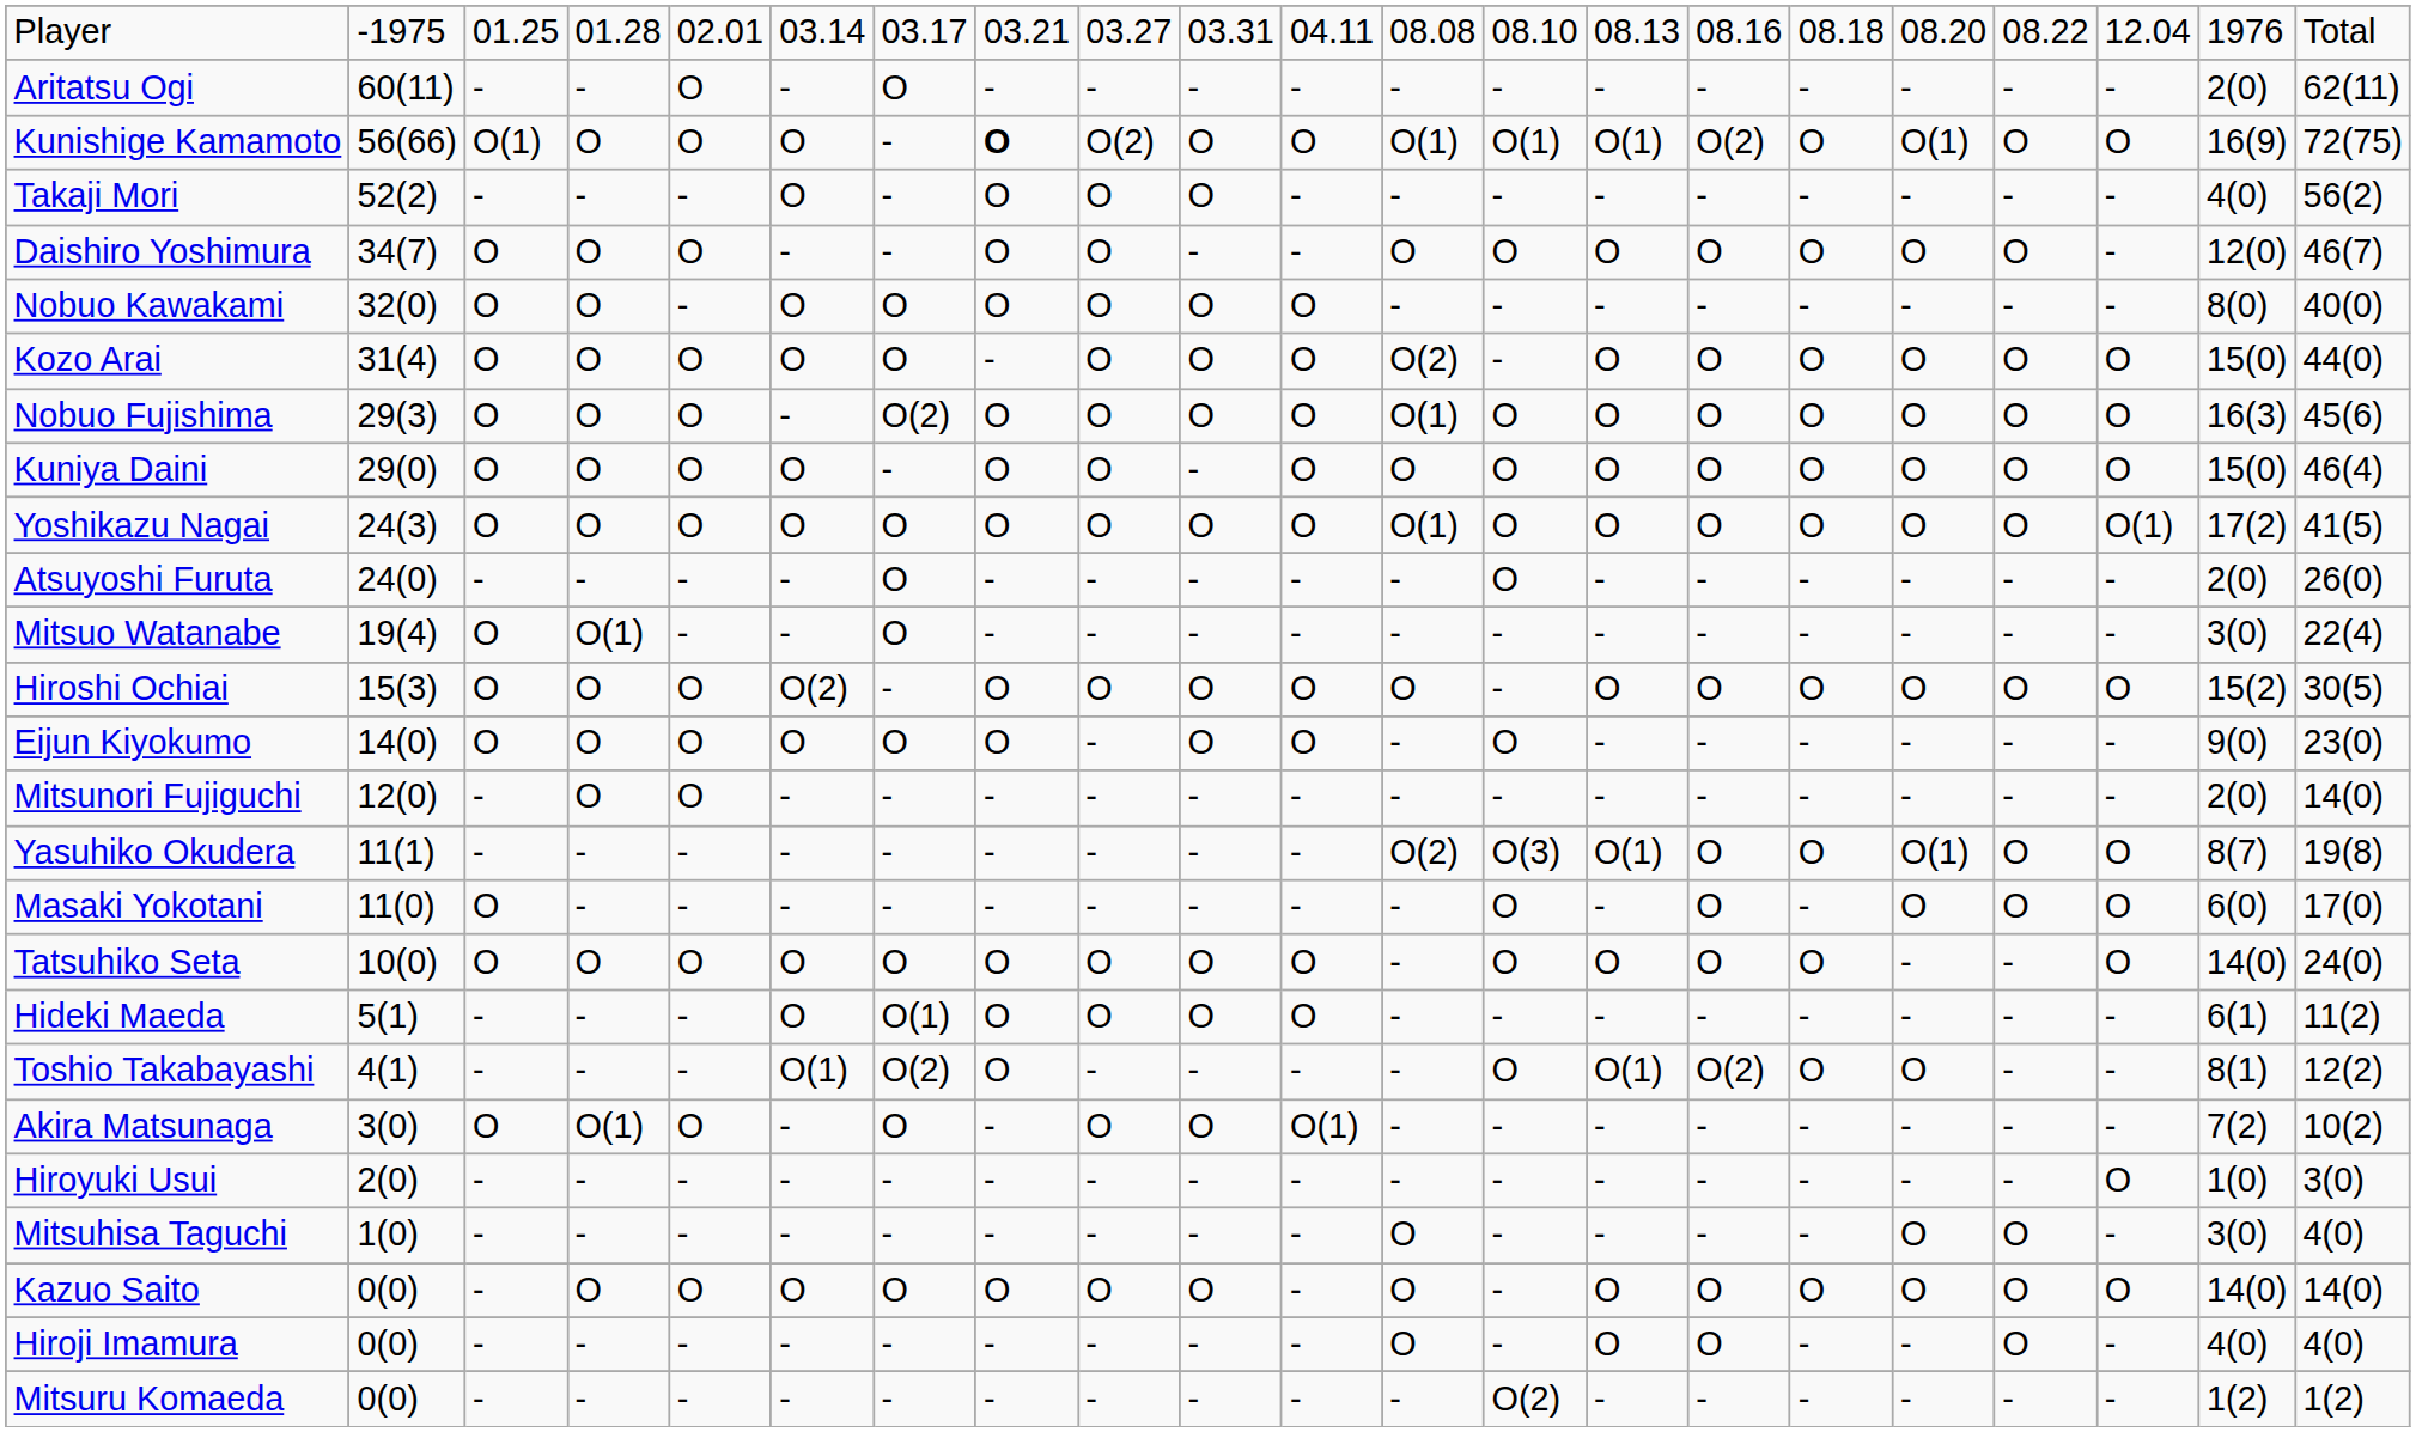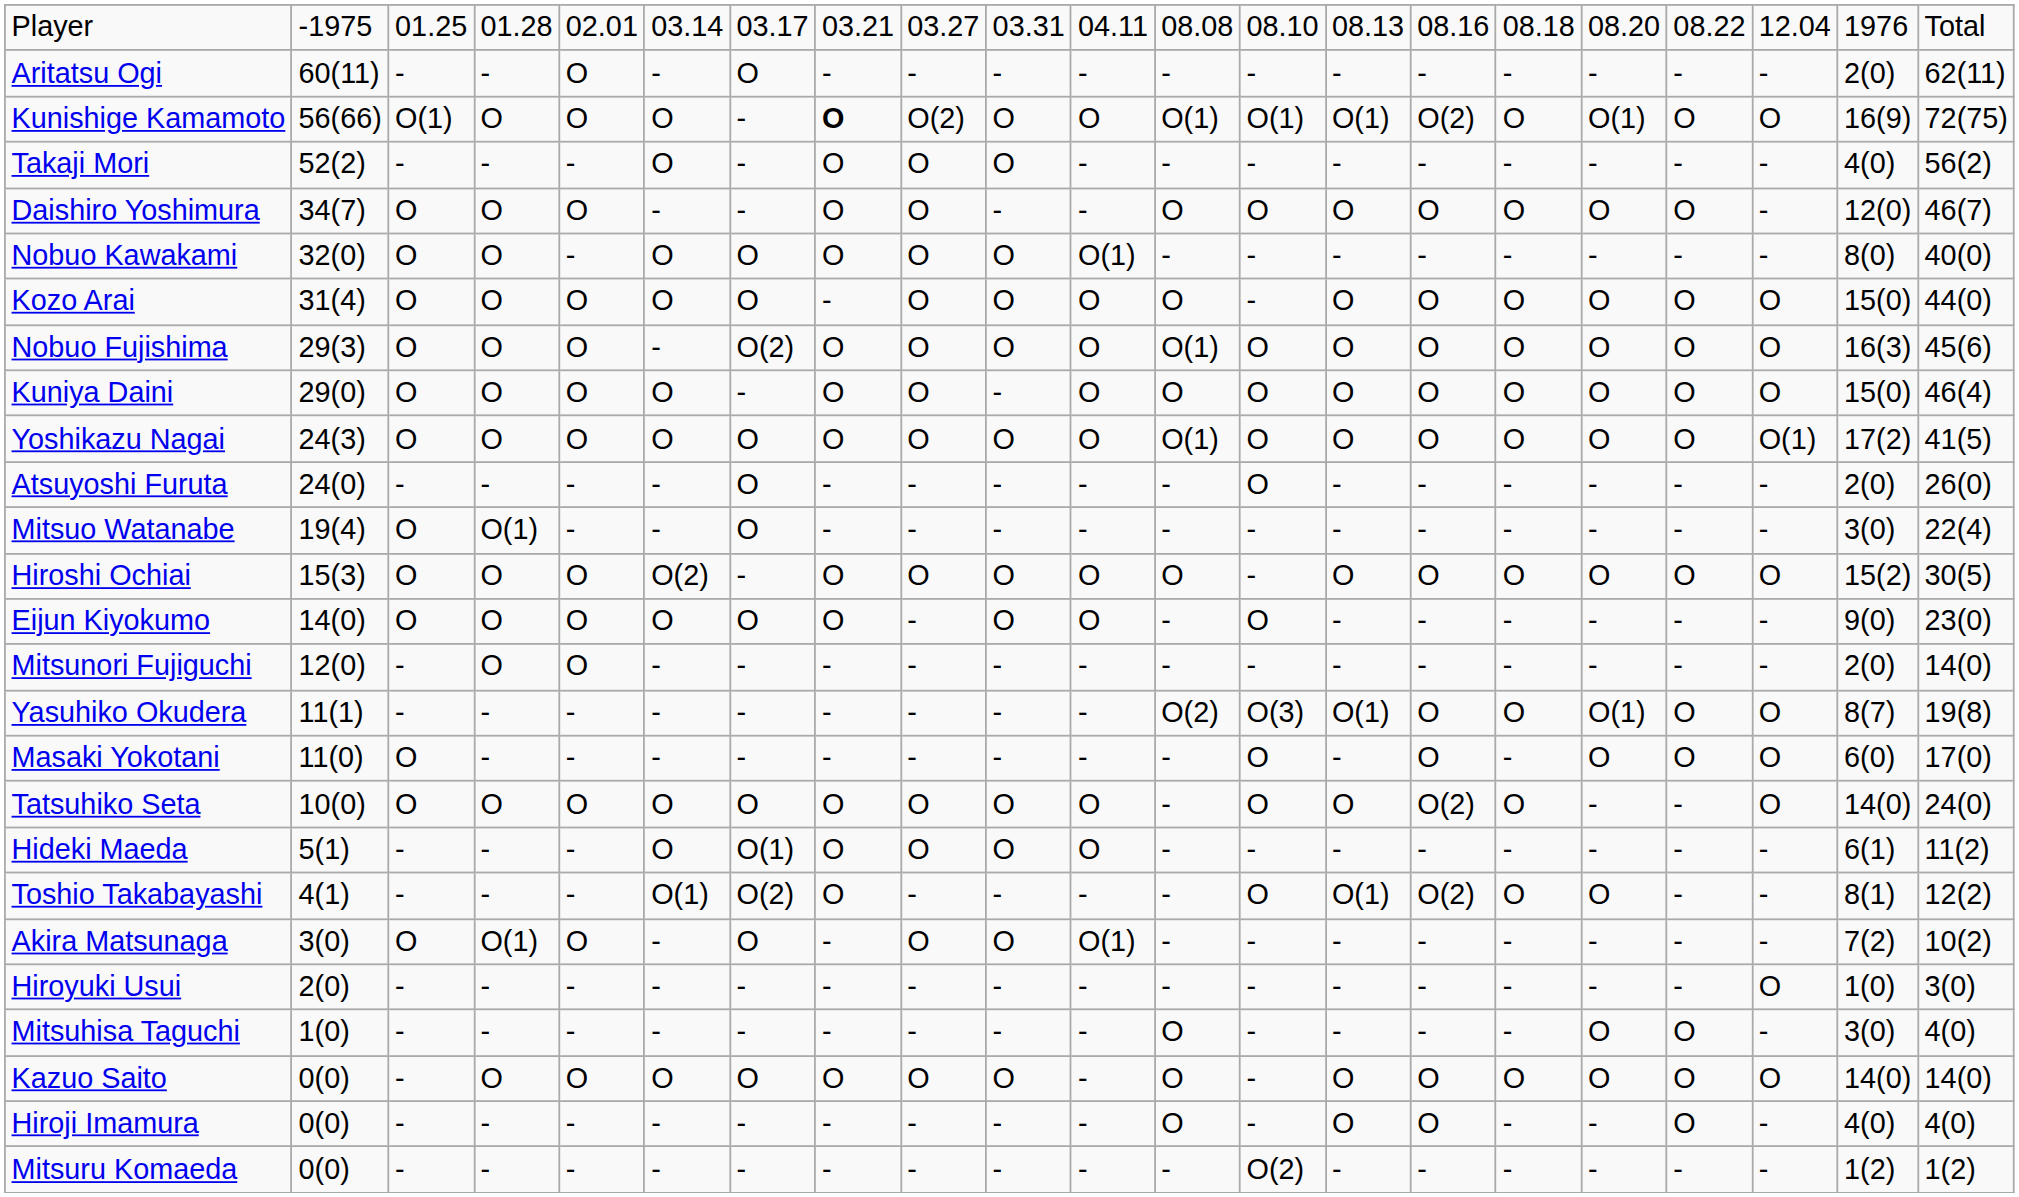 <table class="wikitable" style="text-align:left;">
 <tr>
 <td>Player</td>
 <td>-1975</td>
 <td>01.25</td>
 <td>01.28</td>
 <td>02.01</td>
 <td>03.14</td>
 <td>03.17</td>
 <td>03.21</td>
 <td>03.27</td>
 <td>03.31</td>
 <td>04.11</td>
 <td>08.08</td>
 <td>08.10</td>
 <td>08.13</td>
 <td>08.16</td>
 <td>08.18</td>
 <td>08.20</td>
 <td>08.22</td>
 <td>12.04</td>
 <td>1976</td>
 <td>Total</td>
 </tr>
 <tr>
 <td><a href='#'>Aritatsu Ogi</a></td>
 <td>60(11)</td>
 <td>-</td>
 <td>-</td>
 <td>O</td>
 <td>-</td>
 <td>O</td>
 <td>-</td>
 <td>-</td>
 <td>-</td>
 <td>-</td>
 <td>-</td>
 <td>-</td>
 <td>-</td>
 <td>-</td>
 <td>-</td>
 <td>-</td>
 <td>-</td>
 <td>-</td>
 <td>2(0)</td>
 <td>62(11)</td>
 </tr>
 <tr>
 <td><a href='#'>Kunishige Kamamoto</a></td>
 <td>56(66)</td>
 <td>O(1)</td>
 <td>O</td>
 <td>O</td>
 <td>O</td>
 <td>-</td>
 <td><strong>O</strong></td>
 <td>O(2)</td>
 <td>O</td>
 <td>O</td>
 <td>O(1)</td>
 <td>O(1)</td>
 <td>O(1)</td>
 <td>O(2)</td>
 <td>O</td>
 <td>O(1)</td>
 <td>O</td>
 <td>O</td>
 <td>16(9)</td>
 <td>72(75)</td>
 </tr>
 <tr>
 <td><a href='#'>Takaji Mori</a></td>
 <td>52(2)</td>
 <td>-</td>
 <td>-</td>
 <td>-</td>
 <td>O</td>
 <td>-</td>
 <td>O</td>
 <td>O</td>
 <td>O</td>
 <td>-</td>
 <td>-</td>
 <td>-</td>
 <td>-</td>
 <td>-</td>
 <td>-</td>
 <td>-</td>
 <td>-</td>
 <td>-</td>
 <td>4(0)</td>
 <td>56(2)</td>
 </tr>
 <tr>
 <td><a href='#'>Daishiro Yoshimura</a></td>
 <td>34(7)</td>
 <td>O</td>
 <td>O</td>
 <td>O</td>
 <td>-</td>
 <td>-</td>
 <td>O</td>
 <td>O</td>
 <td>-</td>
 <td>-</td>
 <td>O</td>
 <td>O</td>
 <td>O</td>
 <td>O</td>
 <td>O</td>
 <td>O</td>
 <td>O</td>
 <td>-</td>
 <td>12(0)</td>
 <td>46(7)</td>
 </tr>
 <tr>
 <td><a href='#'>Nobuo Kawakami</a></td>
 <td>32(0)</td>
 <td>O</td>
 <td>O</td>
 <td>-</td>
 <td>O</td>
 <td>O</td>
 <td>O</td>
 <td>O</td>
 <td>O</td>
-<td>O</td>
+<td>O(1)</td>
 <td>-</td>
 <td>-</td>
 <td>-</td>
 <td>-</td>
 <td>-</td>
 <td>-</td>
 <td>-</td>
 <td>-</td>
 <td>8(0)</td>
 <td>40(0)</td>
 </tr>
 <tr>
 <td><a href='#'>Kozo Arai</a></td>
 <td>31(4)</td>
 <td>O</td>
 <td>O</td>
 <td>O</td>
 <td>O</td>
 <td>O</td>
 <td>-</td>
 <td>O</td>
 <td>O</td>
 <td>O</td>
-<td>O(2)</td>
+<td>O</td>
 <td>-</td>
 <td>O</td>
 <td>O</td>
 <td>O</td>
 <td>O</td>
 <td>O</td>
 <td>O</td>
 <td>15(0)</td>
 <td>44(0)</td>
 </tr>
 <tr>
 <td><a href='#'>Nobuo Fujishima</a></td>
 <td>29(3)</td>
 <td>O</td>
 <td>O</td>
 <td>O</td>
 <td>-</td>
 <td>O(2)</td>
 <td>O</td>
 <td>O</td>
 <td>O</td>
 <td>O</td>
 <td>O(1)</td>
 <td>O</td>
 <td>O</td>
 <td>O</td>
 <td>O</td>
 <td>O</td>
 <td>O</td>
 <td>O</td>
 <td>16(3)</td>
 <td>45(6)</td>
 </tr>
 <tr>
 <td><a href='#'>Kuniya Daini</a></td>
 <td>29(0)</td>
 <td>O</td>
 <td>O</td>
 <td>O</td>
 <td>O</td>
 <td>-</td>
 <td>O</td>
 <td>O</td>
 <td>-</td>
 <td>O</td>
 <td>O</td>
 <td>O</td>
 <td>O</td>
 <td>O</td>
 <td>O</td>
 <td>O</td>
 <td>O</td>
 <td>O</td>
 <td>15(0)</td>
 <td>46(4)</td>
 </tr>
 <tr>
 <td><a href='#'>Yoshikazu Nagai</a></td>
 <td>24(3)</td>
 <td>O</td>
 <td>O</td>
 <td>O</td>
 <td>O</td>
 <td>O</td>
 <td>O</td>
 <td>O</td>
 <td>O</td>
 <td>O</td>
 <td>O(1)</td>
 <td>O</td>
 <td>O</td>
 <td>O</td>
 <td>O</td>
 <td>O</td>
 <td>O</td>
 <td>O(1)</td>
 <td>17(2)</td>
 <td>41(5)</td>
 </tr>
 <tr>
 <td><a href='#'>Atsuyoshi Furuta</a></td>
 <td>24(0)</td>
 <td>-</td>
 <td>-</td>
 <td>-</td>
 <td>-</td>
 <td>O</td>
 <td>-</td>
 <td>-</td>
 <td>-</td>
 <td>-</td>
 <td>-</td>
 <td>O</td>
 <td>-</td>
 <td>-</td>
 <td>-</td>
 <td>-</td>
 <td>-</td>
 <td>-</td>
 <td>2(0)</td>
 <td>26(0)</td>
 </tr>
 <tr>
 <td><a href='#'>Mitsuo Watanabe</a></td>
 <td>19(4)</td>
 <td>O</td>
 <td>O(1)</td>
 <td>-</td>
 <td>-</td>
 <td>O</td>
 <td>-</td>
 <td>-</td>
 <td>-</td>
 <td>-</td>
 <td>-</td>
 <td>-</td>
 <td>-</td>
 <td>-</td>
 <td>-</td>
 <td>-</td>
 <td>-</td>
 <td>-</td>
 <td>3(0)</td>
 <td>22(4)</td>
 </tr>
 <tr>
 <td><a href='#'>Hiroshi Ochiai</a></td>
 <td>15(3)</td>
 <td>O</td>
 <td>O</td>
 <td>O</td>
 <td>O(2)</td>
 <td>-</td>
 <td>O</td>
 <td>O</td>
 <td>O</td>
 <td>O</td>
 <td>O</td>
 <td>-</td>
 <td>O</td>
 <td>O</td>
 <td>O</td>
 <td>O</td>
 <td>O</td>
 <td>O</td>
 <td>15(2)</td>
 <td>30(5)</td>
 </tr>
 <tr>
 <td><a href='#'>Eijun Kiyokumo</a></td>
 <td>14(0)</td>
 <td>O</td>
 <td>O</td>
 <td>O</td>
 <td>O</td>
 <td>O</td>
 <td>O</td>
 <td>-</td>
 <td>O</td>
 <td>O</td>
 <td>-</td>
 <td>O</td>
 <td>-</td>
 <td>-</td>
 <td>-</td>
 <td>-</td>
 <td>-</td>
 <td>-</td>
 <td>9(0)</td>
 <td>23(0)</td>
 </tr>
 <tr>
 <td><a href='#'>Mitsunori Fujiguchi</a></td>
 <td>12(0)</td>
 <td>-</td>
 <td>O</td>
 <td>O</td>
 <td>-</td>
 <td>-</td>
 <td>-</td>
 <td>-</td>
 <td>-</td>
 <td>-</td>
 <td>-</td>
 <td>-</td>
 <td>-</td>
 <td>-</td>
 <td>-</td>
 <td>-</td>
 <td>-</td>
 <td>-</td>
 <td>2(0)</td>
 <td>14(0)</td>
 </tr>
 <tr>
 <td><a href='#'>Yasuhiko Okudera</a></td>
 <td>11(1)</td>
 <td>-</td>
 <td>-</td>
 <td>-</td>
 <td>-</td>
 <td>-</td>
 <td>-</td>
 <td>-</td>
 <td>-</td>
 <td>-</td>
 <td>O(2)</td>
 <td>O(3)</td>
 <td>O(1)</td>
 <td>O</td>
 <td>O</td>
 <td>O(1)</td>
 <td>O</td>
 <td>O</td>
 <td>8(7)</td>
 <td>19(8)</td>
 </tr>
 <tr>
 <td><a href='#'>Masaki Yokotani</a></td>
 <td>11(0)</td>
 <td>O</td>
 <td>-</td>
 <td>-</td>
 <td>-</td>
 <td>-</td>
 <td>-</td>
 <td>-</td>
 <td>-</td>
 <td>-</td>
 <td>-</td>
 <td>O</td>
 <td>-</td>
 <td>O</td>
 <td>-</td>
 <td>O</td>
 <td>O</td>
 <td>O</td>
 <td>6(0)</td>
 <td>17(0)</td>
 </tr>
 <tr>
 <td><a href='#'>Tatsuhiko Seta</a></td>
 <td>10(0)</td>
 <td>O</td>
 <td>O</td>
 <td>O</td>
 <td>O</td>
 <td>O</td>
 <td>O</td>
 <td>O</td>
 <td>O</td>
 <td>O</td>
 <td>-</td>
 <td>O</td>
 <td>O</td>
-<td>O</td>
+<td>O(2)</td>
 <td>O</td>
 <td>-</td>
 <td>-</td>
 <td>O</td>
 <td>14(0)</td>
 <td>24(0)</td>
 </tr>
 <tr>
 <td><a href='#'>Hideki Maeda</a></td>
 <td>5(1)</td>
 <td>-</td>
 <td>-</td>
 <td>-</td>
 <td>O</td>
 <td>O(1)</td>
 <td>O</td>
 <td>O</td>
 <td>O</td>
 <td>O</td>
 <td>-</td>
 <td>-</td>
 <td>-</td>
 <td>-</td>
 <td>-</td>
 <td>-</td>
 <td>-</td>
 <td>-</td>
 <td>6(1)</td>
 <td>11(2)</td>
 </tr>
 <tr>
 <td><a href='#'>Toshio Takabayashi</a></td>
 <td>4(1)</td>
 <td>-</td>
 <td>-</td>
 <td>-</td>
 <td>O(1)</td>
 <td>O(2)</td>
 <td>O</td>
 <td>-</td>
 <td>-</td>
 <td>-</td>
 <td>-</td>
 <td>O</td>
 <td>O(1)</td>
 <td>O(2)</td>
 <td>O</td>
 <td>O</td>
 <td>-</td>
 <td>-</td>
 <td>8(1)</td>
 <td>12(2)</td>
 </tr>
 <tr>
 <td><a href='#'>Akira Matsunaga</a></td>
 <td>3(0)</td>
 <td>O</td>
 <td>O(1)</td>
 <td>O</td>
 <td>-</td>
 <td>O</td>
 <td>-</td>
 <td>O</td>
 <td>O</td>
 <td>O(1)</td>
 <td>-</td>
 <td>-</td>
 <td>-</td>
 <td>-</td>
 <td>-</td>
 <td>-</td>
 <td>-</td>
 <td>-</td>
 <td>7(2)</td>
 <td>10(2)</td>
 </tr>
 <tr>
 <td><a href='#'>Hiroyuki Usui</a></td>
 <td>2(0)</td>
 <td>-</td>
 <td>-</td>
 <td>-</td>
 <td>-</td>
 <td>-</td>
 <td>-</td>
 <td>-</td>
 <td>-</td>
 <td>-</td>
 <td>-</td>
 <td>-</td>
 <td>-</td>
 <td>-</td>
 <td>-</td>
 <td>-</td>
 <td>-</td>
 <td>O</td>
 <td>1(0)</td>
 <td>3(0)</td>
 </tr>
 <tr>
 <td><a href='#'>Mitsuhisa Taguchi</a></td>
 <td>1(0)</td>
 <td>-</td>
 <td>-</td>
 <td>-</td>
 <td>-</td>
 <td>-</td>
 <td>-</td>
 <td>-</td>
 <td>-</td>
 <td>-</td>
 <td>O</td>
 <td>-</td>
 <td>-</td>
 <td>-</td>
 <td>-</td>
 <td>O</td>
 <td>O</td>
 <td>-</td>
 <td>3(0)</td>
 <td>4(0)</td>
 </tr>
 <tr>
 <td><a href='#'>Kazuo Saito</a></td>
 <td>0(0)</td>
 <td>-</td>
 <td>O</td>
 <td>O</td>
 <td>O</td>
 <td>O</td>
 <td>O</td>
 <td>O</td>
 <td>O</td>
 <td>-</td>
 <td>O</td>
 <td>-</td>
 <td>O</td>
 <td>O</td>
 <td>O</td>
 <td>O</td>
 <td>O</td>
 <td>O</td>
 <td>14(0)</td>
 <td>14(0)</td>
 </tr>
 <tr>
 <td><a href='#'>Hiroji Imamura</a></td>
 <td>0(0)</td>
 <td>-</td>
 <td>-</td>
 <td>-</td>
 <td>-</td>
 <td>-</td>
 <td>-</td>
 <td>-</td>
 <td>-</td>
 <td>-</td>
 <td>O</td>
 <td>-</td>
 <td>O</td>
 <td>O</td>
 <td>-</td>
 <td>-</td>
 <td>O</td>
 <td>-</td>
 <td>4(0)</td>
 <td>4(0)</td>
 </tr>
 <tr>
 <td><a href='#'>Mitsuru Komaeda</a></td>
 <td>0(0)</td>
 <td>-</td>
 <td>-</td>
 <td>-</td>
 <td>-</td>
 <td>-</td>
 <td>-</td>
 <td>-</td>
 <td>-</td>
 <td>-</td>
 <td>-</td>
 <td>O(2)</td>
 <td>-</td>
 <td>-</td>
 <td>-</td>
 <td>-</td>
 <td>-</td>
 <td>-</td>
 <td>1(2)</td>
 <td>1(2)</td>
 </tr>
 </table>
